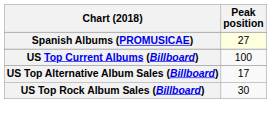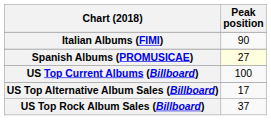 <table class="wikitable sortable plainrowheaders" style="text-align:center">
 <tr>
 <th scope="col">Chart (2018)</th>
 <th scope="col">Peak<br> position</th>
 </tr>
 <tr>
 </tr>
 <tr>
 </tr>
 <tr>
 </tr>
 <tr>
+</tr>
+<tr>
+<th scope="row">Italian Albums (<a href='#'>FIMI</a>)</th>
+<td>90</td>
 </tr>
 <tr>
 </tr>
 <tr>
 <th scope="row">Spanish Albums (<a href='#'>PROMUSICAE</a>)</th>
 <td style="background: lightyellow;">27</td>
 </tr>
 <tr>
 </tr>
 <tr>
 </tr>
 <tr>
 <th scope="row">US <a href='#'>Top Current Albums</a> (<em><a href='#'>Billboard</a></em>)</th>
 <td align=center>100</td>
 </tr>
 <tr>
 </tr>
 <tr>
 <th scope="row">US Top Alternative Album Sales (<em><a href='#'>Billboard</a></em>)</th>
 <td align=center>17</td>
 </tr>
 <tr>
 <th scope="row">US Top Rock Album Sales (<em><a href='#'>Billboard</a></em>)</th>
-<td align=center>30</td>
+<td align=center>37</td>
 </tr>
 </table>
